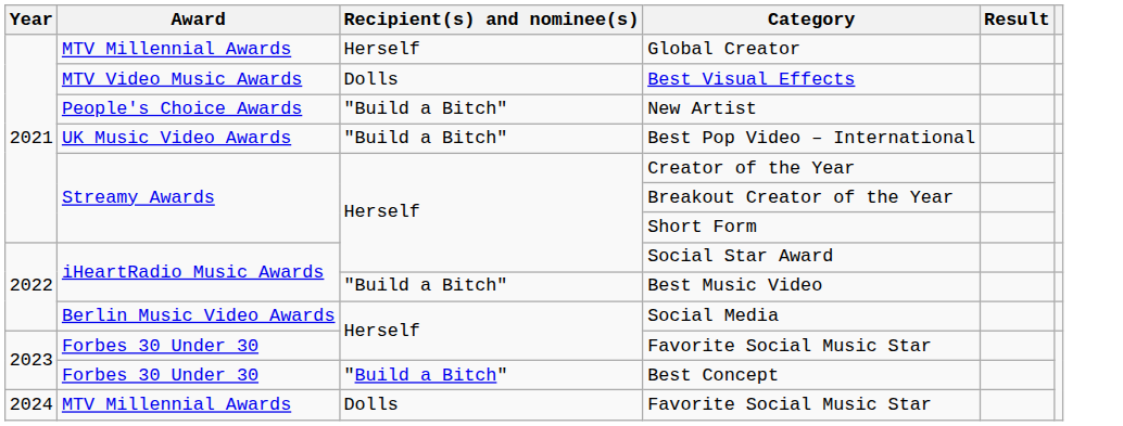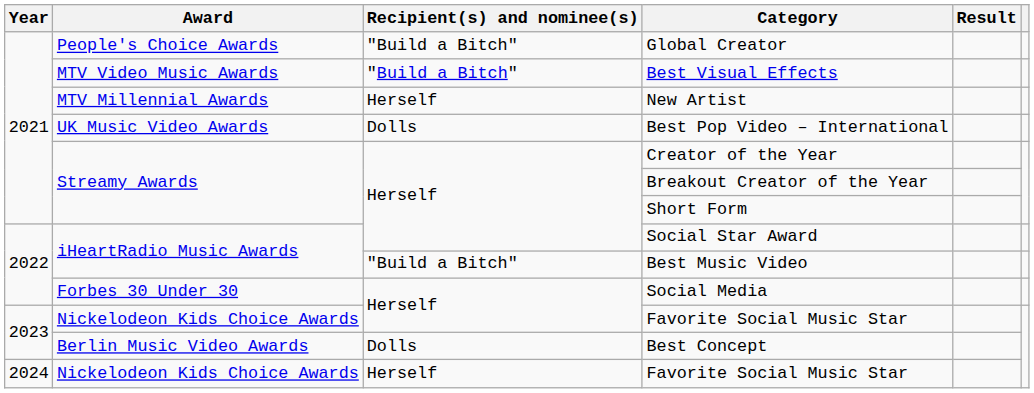 <table class="wikitable sortable plainrowheaders">
 <tr>
 <th scope="col">Year</th>
 <th scope="col">Award</th>
 <th scope="col">Recipient(s) and nominee(s)</th>
 <th scope="col">Category</th>
 <th scope="col">Result</th>
 <th scope="col" class="unsortable"></th>
 </tr>
 <tr>
 <td rowspan="7">2021</td>
-<td><a href='#'>MTV Millennial Awards</a></td>
-<td>Herself</td>
+<td><a href='#'>People's Choice Awards</a></td>
+<td>"Build a Bitch"</td>
 <td>Global Creator</td>
 <td></td>
 <td style="text-align:center;"></td>
 </tr>
 <tr>
 <td><a href='#'>MTV Video Music Awards</a></td>
-<td>Dolls</td>
+<td>"<a href='#'>Build a Bitch</a>"</td>
 <td><a href='#'>Best Visual Effects</a></td>
 <td></td>
 <td style="text-align:center;"></td>
 </tr>
 <tr>
-<td><a href='#'>People's Choice Awards</a></td>
-<td>"Build a Bitch"</td>
+<td><a href='#'>MTV Millennial Awards</a></td>
+<td>Herself</td>
 <td>New Artist</td>
 <td></td>
 <td style="text-align:center;"></td>
 </tr>
 <tr>
 <td><a href='#'>UK Music Video Awards</a></td>
-<td>"Build a Bitch"</td>
+<td>Dolls</td>
 <td>Best Pop Video – International</td>
 <td></td>
 <td style="text-align:center;"></td>
 </tr>
 <tr>
 <td rowspan="3"><a href='#'>Streamy Awards</a></td>
 <td rowspan="4">Herself</td>
 <td>Creator of the Year</td>
 <td></td>
 <td rowspan="3" style="text-align:center;"></td>
 </tr>
 <tr>
 <td>Breakout Creator of the Year</td>
 <td></td>
 </tr>
 <tr>
 <td>Short Form</td>
 <td></td>
 </tr>
 <tr>
 <td rowspan="3">2022</td>
 <td rowspan="2"><a href='#'>iHeartRadio Music Awards</a></td>
 <td>Social Star Award</td>
 <td></td>
 </tr>
 <tr>
 <td>"Build a Bitch"</td>
 <td>Best Music Video</td>
 <td></td>
 <td style="text-align:center;"></td>
 </tr>
 <tr>
-<td><a href='#'>Berlin Music Video Awards</a></td>
+<td><a href='#'>Forbes 30 Under 30</a></td>
 <td rowspan="2">Herself</td>
 <td>Social Media</td>
 <td></td>
 <td style="text-align:center;"></td>
 </tr>
 <tr>
 <td rowspan="2">2023</td>
-<td><a href='#'>Forbes 30 Under 30</a></td>
+<td><a href='#'>Nickelodeon Kids Choice Awards</a></td>
 <td>Favorite Social Music Star</td>
 <td></td>
 </tr>
 <tr>
-<td><a href='#'>Forbes 30 Under 30</a></td>
-<td>"<a href='#'>Build a Bitch</a>"</td>
+<td><a href='#'>Berlin Music Video Awards</a></td>
+<td>Dolls</td>
 <td>Best Concept</td>
 <td></td>
 </tr>
 <tr>
 <td>2024</td>
-<td><a href='#'>MTV Millennial Awards</a></td>
-<td>Dolls</td>
+<td><a href='#'>Nickelodeon Kids Choice Awards</a></td>
+<td>Herself</td>
 <td>Favorite Social Music Star</td>
 <td></td>
 </tr>
 </table>
